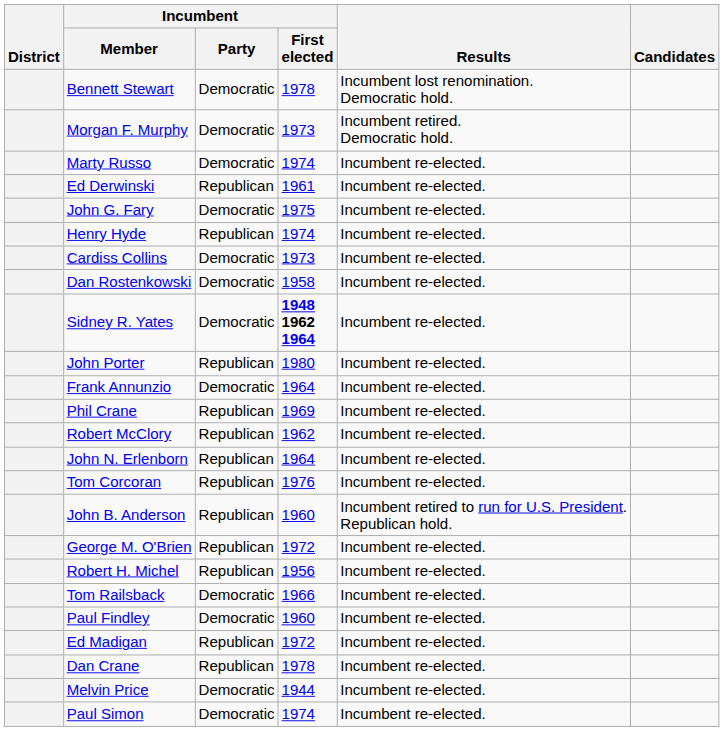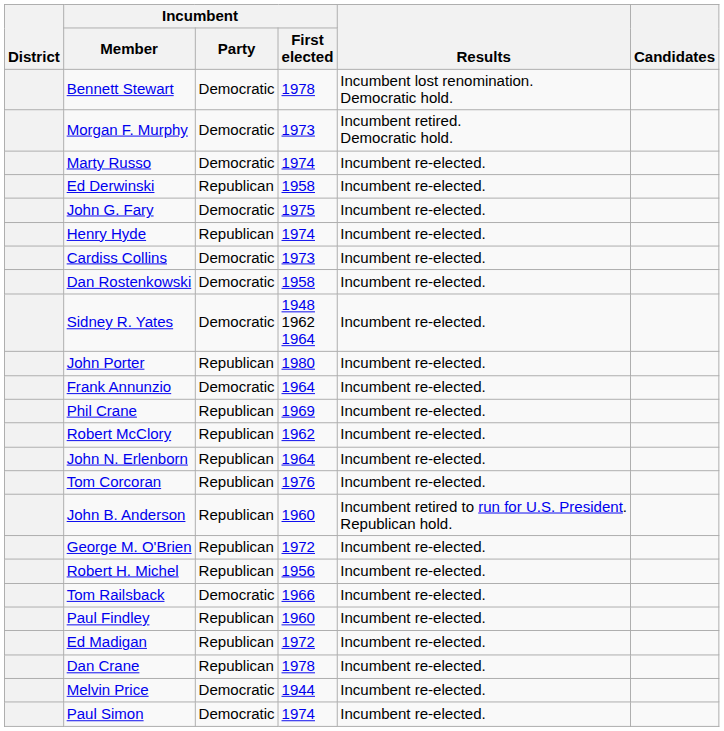 <table class=wikitable>
 <tr valign=bottom>
 <th rowspan=2>District</th>
 <th colspan=3>Incumbent</th>
 <th rowspan=2>Results</th>
 <th rowspan=2>Candidates</th>
 </tr>
 <tr>
 <th>Member</th>
 <th>Party</th>
 <th>First<br>elected</th>
 </tr>
 <tr>
 <th></th>
 <td><a href='#'>Bennett Stewart</a></td>
 <td>Democratic</td>
 <td><a href='#'>1978</a></td>
 <td>Incumbent lost renomination.<br>Democratic hold.</td>
 <td nowrap></td>
 </tr>
 <tr>
 <th></th>
 <td><a href='#'>Morgan F. Murphy</a></td>
 <td>Democratic</td>
 <td><a href='#'>1973</a></td>
 <td>Incumbent retired.<br>Democratic hold.</td>
 <td nowrap></td>
 </tr>
 <tr>
 <th></th>
 <td><a href='#'>Marty Russo</a></td>
 <td>Democratic</td>
 <td><a href='#'>1974</a></td>
 <td>Incumbent re-elected.</td>
 <td nowrap></td>
 </tr>
 <tr>
 <th></th>
 <td><a href='#'>Ed Derwinski</a></td>
 <td>Republican</td>
-<td><a href='#'>1961</a></td>
+<td><a href='#'>1958</a></td>
 <td>Incumbent re-elected.</td>
 <td nowrap></td>
 </tr>
 <tr>
 <th></th>
 <td><a href='#'>John G. Fary</a></td>
 <td>Democratic</td>
 <td><a href='#'>1975 </a></td>
 <td>Incumbent re-elected.</td>
 <td nowrap></td>
 </tr>
 <tr>
 <th></th>
 <td><a href='#'>Henry Hyde</a></td>
 <td>Republican</td>
 <td><a href='#'>1974</a></td>
 <td>Incumbent re-elected.</td>
 <td nowrap></td>
 </tr>
 <tr>
 <th></th>
 <td><a href='#'>Cardiss Collins</a></td>
 <td>Democratic</td>
 <td><a href='#'>1973 </a></td>
 <td>Incumbent re-elected.</td>
 <td nowrap></td>
 </tr>
 <tr>
 <th></th>
 <td><a href='#'>Dan Rostenkowski</a></td>
 <td>Democratic</td>
 <td><a href='#'>1958</a></td>
 <td>Incumbent re-elected.</td>
 <td nowrap></td>
 </tr>
 <tr>
 <th></th>
 <td><a href='#'>Sidney R. Yates</a></td>
 <td>Democratic</td>
-<td><strong><a href='#'>1948</a><br>1962 <br><a href='#'>1964</a></strong></td>
+<td><a href='#'>1948</a><br>1962 <br><a href='#'>1964</a></td>
 <td>Incumbent re-elected.</td>
 <td nowrap></td>
 </tr>
 <tr>
 <th></th>
 <td><a href='#'>John Porter</a></td>
 <td>Republican</td>
 <td><a href='#'>1980</a></td>
 <td>Incumbent re-elected.</td>
 <td nowrap></td>
 </tr>
 <tr>
 <th></th>
 <td><a href='#'>Frank Annunzio</a></td>
 <td>Democratic</td>
 <td><a href='#'>1964</a></td>
 <td>Incumbent re-elected.</td>
 <td nowrap></td>
 </tr>
 <tr>
 <th></th>
 <td><a href='#'>Phil Crane</a></td>
 <td>Republican</td>
 <td><a href='#'>1969 </a></td>
 <td>Incumbent re-elected.</td>
 <td nowrap></td>
 </tr>
 <tr>
 <th></th>
 <td><a href='#'>Robert McClory</a></td>
 <td>Republican</td>
 <td><a href='#'>1962</a></td>
 <td>Incumbent re-elected.</td>
 <td nowrap></td>
 </tr>
 <tr>
 <th></th>
 <td><a href='#'>John N. Erlenborn</a></td>
 <td>Republican</td>
 <td><a href='#'>1964</a></td>
 <td>Incumbent re-elected.</td>
 <td nowrap></td>
 </tr>
 <tr>
 <th></th>
 <td><a href='#'>Tom Corcoran</a></td>
 <td>Republican</td>
 <td><a href='#'>1976</a></td>
 <td>Incumbent re-elected.</td>
 <td nowrap></td>
 </tr>
 <tr>
 <th></th>
 <td><a href='#'>John B. Anderson</a></td>
 <td>Republican</td>
 <td><a href='#'>1960</a></td>
 <td>Incumbent retired to <a href='#'>run for U.S. President</a>.<br>Republican hold.</td>
 <td nowrap></td>
 </tr>
 <tr>
 <th></th>
 <td><a href='#'>George M. O'Brien</a></td>
 <td>Republican</td>
 <td><a href='#'>1972</a></td>
 <td>Incumbent re-elected.</td>
 <td nowrap></td>
 </tr>
 <tr>
 <th></th>
 <td><a href='#'>Robert H. Michel</a></td>
 <td>Republican</td>
 <td><a href='#'>1956</a></td>
 <td>Incumbent re-elected.</td>
 <td nowrap></td>
 </tr>
 <tr>
 <th></th>
 <td><a href='#'>Tom Railsback</a></td>
 <td>Democratic</td>
 <td><a href='#'>1966</a></td>
 <td>Incumbent re-elected.</td>
 <td nowrap></td>
 </tr>
 <tr>
 <th></th>
 <td><a href='#'>Paul Findley</a></td>
-<td>Democratic</td>
+<td>Republican</td>
 <td><a href='#'>1960</a></td>
 <td>Incumbent re-elected.</td>
 <td nowrap></td>
 </tr>
 <tr>
 <th></th>
 <td><a href='#'>Ed Madigan</a></td>
 <td>Republican</td>
 <td><a href='#'>1972</a></td>
 <td>Incumbent re-elected.</td>
 <td nowrap></td>
 </tr>
 <tr>
 <th></th>
 <td><a href='#'>Dan Crane</a></td>
 <td>Republican</td>
 <td><a href='#'>1978</a></td>
 <td>Incumbent re-elected.</td>
 <td nowrap></td>
 </tr>
 <tr>
 <th></th>
 <td><a href='#'>Melvin Price</a></td>
 <td>Democratic</td>
 <td><a href='#'>1944</a></td>
 <td>Incumbent re-elected.</td>
 <td nowrap></td>
 </tr>
 <tr>
 <th></th>
 <td><a href='#'>Paul Simon</a></td>
 <td>Democratic</td>
 <td><a href='#'>1974</a></td>
 <td>Incumbent re-elected.</td>
 <td nowrap></td>
 </tr>
 </table>
